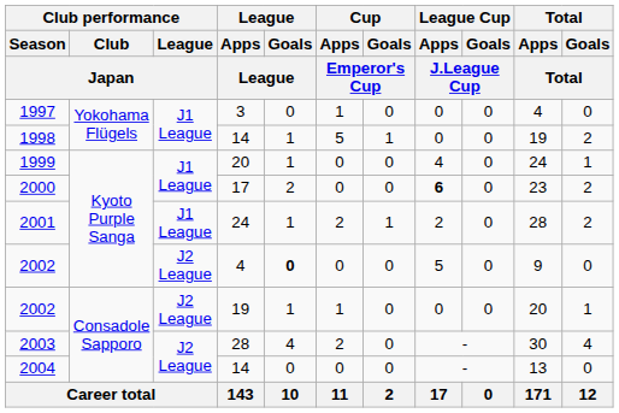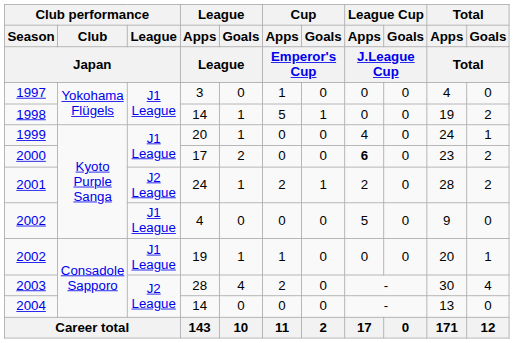 <table class="wikitable" style="text-align:center">
 <tr>
 <th colspan=3>Club performance</th>
 <th colspan=2>League</th>
 <th colspan=2>Cup</th>
 <th colspan=2>League Cup</th>
 <th colspan=2>Total</th>
 </tr>
 <tr>
 <th>Season</th>
 <th>Club</th>
 <th>League</th>
 <th>Apps</th>
 <th>Goals</th>
 <th>Apps</th>
 <th>Goals</th>
 <th>Apps</th>
 <th>Goals</th>
 <th>Apps</th>
 <th>Goals</th>
 </tr>
 <tr>
 <th colspan=3>Japan</th>
 <th colspan=2>League</th>
 <th colspan=2><a href='#'>Emperor's Cup</a></th>
 <th colspan=2><a href='#'>J.League Cup</a></th>
 <th colspan=2>Total</th>
 </tr>
 <tr>
 <td><a href='#'>1997</a></td>
 <td rowspan="2"><a href='#'>Yokohama Flügels</a></td>
 <td rowspan="2"><a href='#'>J1 League</a></td>
 <td>3</td>
 <td>0</td>
 <td>1</td>
 <td>0</td>
 <td>0</td>
 <td>0</td>
 <td>4</td>
 <td>0</td>
 </tr>
 <tr>
 <td><a href='#'>1998</a></td>
 <td>14</td>
 <td>1</td>
 <td>5</td>
 <td>1</td>
 <td>0</td>
 <td>0</td>
 <td>19</td>
 <td>2</td>
 </tr>
 <tr>
 <td><a href='#'>1999</a></td>
 <td rowspan="4"><a href='#'>Kyoto Purple Sanga</a></td>
 <td rowspan="2"><a href='#'>J1 League</a></td>
 <td>20</td>
 <td>1</td>
 <td>0</td>
 <td>0</td>
 <td>4</td>
 <td>0</td>
 <td>24</td>
 <td>1</td>
 </tr>
 <tr>
 <td><a href='#'>2000</a></td>
 <td>17</td>
 <td>2</td>
 <td>0</td>
 <td>0</td>
 <td><strong>6</strong></td>
 <td>0</td>
 <td>23</td>
 <td>2</td>
 </tr>
 <tr>
 <td><a href='#'>2001</a></td>
-<td><a href='#'>J1 League</a></td>
+<td><a href='#'>J2 League</a></td>
 <td>24</td>
 <td>1</td>
 <td>2</td>
 <td>1</td>
 <td>2</td>
 <td>0</td>
 <td>28</td>
 <td>2</td>
 </tr>
 <tr>
 <td><a href='#'>2002</a></td>
-<td><a href='#'>J2 League</a></td>
+<td><a href='#'>J1 League</a></td>
 <td>4</td>
-<td><strong>0</strong></td>
+<td>0</td>
 <td>0</td>
 <td>0</td>
 <td>5</td>
 <td>0</td>
 <td>9</td>
 <td>0</td>
 </tr>
 <tr>
 <td><a href='#'>2002</a></td>
 <td rowspan="3"><a href='#'>Consadole Sapporo</a></td>
-<td><a href='#'>J2 League</a></td>
+<td><a href='#'>J1 League</a></td>
 <td>19</td>
 <td>1</td>
 <td>1</td>
 <td>0</td>
 <td>0</td>
 <td>0</td>
 <td>20</td>
 <td>1</td>
 </tr>
 <tr>
 <td><a href='#'>2003</a></td>
 <td rowspan="2"><a href='#'>J2 League</a></td>
 <td>28</td>
 <td>4</td>
 <td>2</td>
 <td>0</td>
 <td colspan="2">-</td>
 <td>30</td>
 <td>4</td>
 </tr>
 <tr>
 <td><a href='#'>2004</a></td>
 <td>14</td>
 <td>0</td>
 <td>0</td>
 <td>0</td>
 <td colspan="2">-</td>
 <td>13</td>
 <td>0</td>
 </tr>
 <tr>
 <th colspan=3>Career total</th>
 <th>143</th>
 <th>10</th>
 <th>11</th>
 <th>2</th>
 <th>17</th>
 <th>0</th>
 <th>171</th>
 <th>12</th>
 </tr>
 </table>
